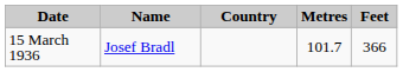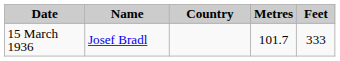 <table class="wikitable sortable" style="text-align:left; line-height:16px; width:32%;">
 <tr>
 <th style="background-color: #ccc;" width="140">Date</th>
 <th style="background-color: #ccc;" width="151">Name</th>
 <th style="background-color: #ccc;" width="126">Country</th>
 <th style="background-color: #ccc;" width="50">Metres</th>
 <th style="background-color: #ccc;" width="50">Feet</th>
 </tr>
 <tr>
 <td>15 March 1936</td>
 <td><a href='#'>Josef Bradl</a></td>
 <td></td>
 <td align=center>101.7</td>
-<td align=center>366</td>
+<td align=center>333</td>
 </tr>
 </table>
